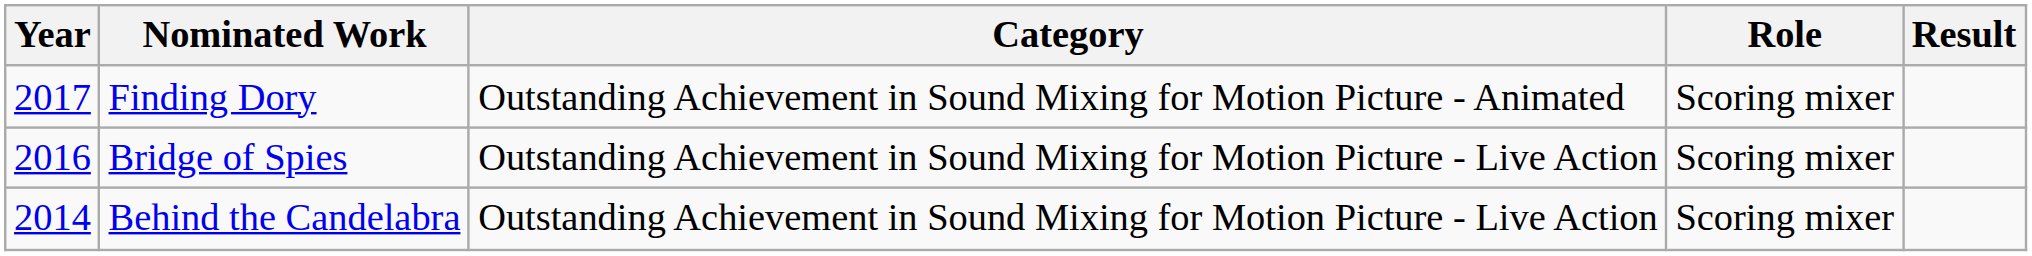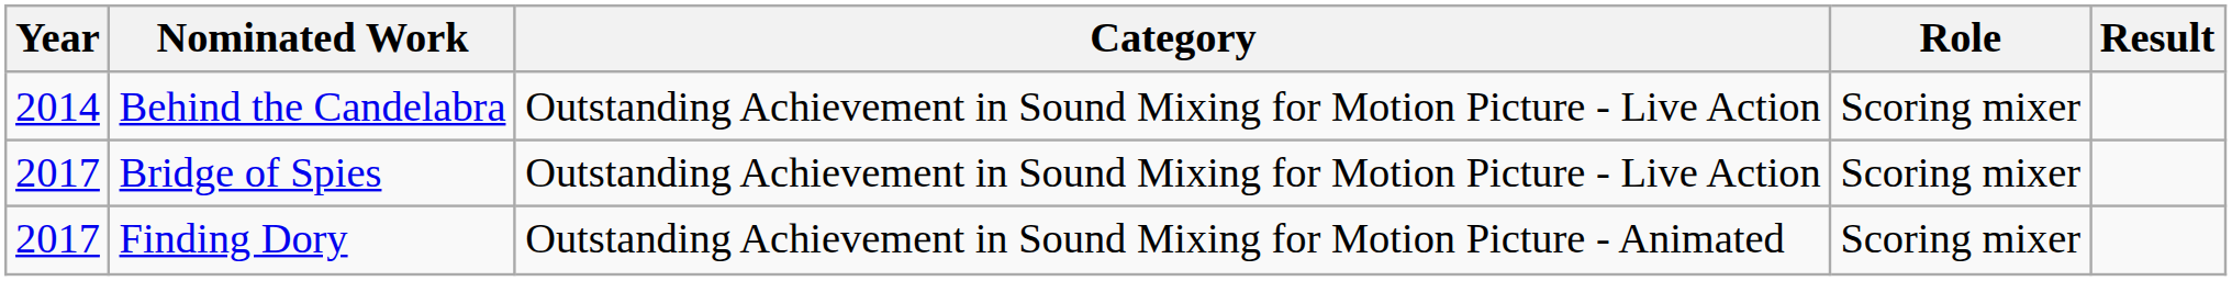 <table class="wikitable sortable">
 <tr>
 <th>Year</th>
 <th>Nominated Work</th>
 <th>Category</th>
 <th>Role</th>
 <th>Result</th>
 </tr>
 <tr>
+<td><a href='#'>2014</a></td>
+<td><a href='#'>Behind the Candelabra</a></td>
+<td>Outstanding Achievement in Sound Mixing for Motion Picture - Live Action</td>
+<td>Scoring mixer</td>
+<td></td>
+</tr>
+<tr>
+<td><a href='#'>2017</a></td>
+<td><a href='#'>Bridge of Spies</a></td>
+<td>Outstanding Achievement in Sound Mixing for Motion Picture - Live Action</td>
+<td>Scoring mixer</td>
+<td></td>
+</tr>
+<tr>
 <td><a href='#'>2017</a></td>
 <td><a href='#'>Finding Dory</a></td>
 <td>Outstanding Achievement in Sound Mixing for Motion Picture - Animated</td>
 <td>Scoring mixer</td>
 <td></td>
 </tr>
-<tr>
-<td><a href='#'>2016</a></td>
-<td><a href='#'>Bridge of Spies</a></td>
-<td>Outstanding Achievement in Sound Mixing for Motion Picture - Live Action</td>
-<td>Scoring mixer</td>
-<td></td>
-</tr>
-<tr>
-<td><a href='#'>2014</a></td>
-<td><a href='#'>Behind the Candelabra</a></td>
-<td>Outstanding Achievement in Sound Mixing for Motion Picture - Live Action</td>
-<td>Scoring mixer</td>
-<td></td>
-</tr>
 </table>
